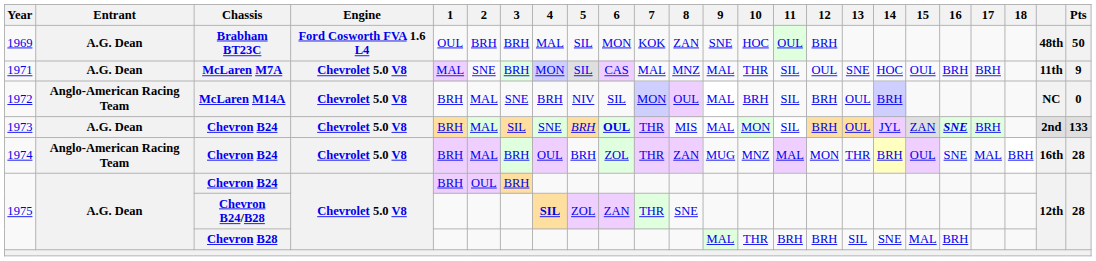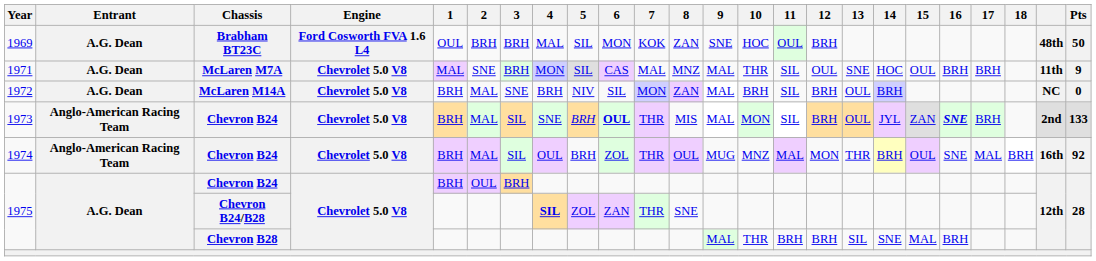 <table class="wikitable" style="text-align:center; font-size:90%">
 <tr>
 <th>Year</th>
 <th>Entrant</th>
 <th>Chassis</th>
 <th>Engine</th>
 <th>1</th>
 <th>2</th>
 <th>3</th>
 <th>4</th>
 <th>5</th>
 <th>6</th>
 <th>7</th>
 <th>8</th>
 <th>9</th>
 <th>10</th>
 <th>11</th>
 <th>12</th>
 <th>13</th>
 <th>14</th>
 <th>15</th>
 <th>16</th>
 <th>17</th>
 <th>18</th>
 <th></th>
 <th>Pts</th>
 </tr>
 <tr>
 <td><a href='#'>1969</a></td>
 <th>A.G. Dean</th>
 <th><a href='#'>Brabham</a> <a href='#'>BT23C</a></th>
 <th><a href='#'>Ford Cosworth FVA</a> 1.6 <a href='#'>L4</a></th>
 <td><a href='#'>OUL</a></td>
 <td><a href='#'>BRH</a></td>
 <td><a href='#'>BRH</a></td>
 <td><a href='#'>MAL</a></td>
 <td><a href='#'>SIL</a></td>
 <td><a href='#'>MON</a></td>
 <td><a href='#'>KOK</a></td>
 <td><a href='#'>ZAN</a></td>
 <td><a href='#'>SNE</a></td>
 <td><a href='#'>HOC</a></td>
 <td style="background:#DFFFDF;"><a href='#'>OUL</a><br></td>
 <td><a href='#'>BRH</a></td>
 <td></td>
 <td></td>
 <td></td>
 <td></td>
 <td></td>
 <td></td>
 <th>48th</th>
 <th>50</th>
 </tr>
 <tr>
 <td><a href='#'>1971</a></td>
 <th>A.G. Dean</th>
 <th><a href='#'>McLaren</a> <a href='#'>M7A</a></th>
 <th><a href='#'>Chevrolet</a> 5.0 <a href='#'>V8</a></th>
 <td style="background:#EFCFFF;"><a href='#'>MAL</a><br></td>
 <td><a href='#'>SNE</a></td>
 <td style="background:#DFFFDF;"><a href='#'>BRH</a><br></td>
 <td style="background:#CFCFFF;"><a href='#'>MON</a><br></td>
 <td style="background:#DFDFDF;"><a href='#'>SIL</a><br></td>
 <td style="background:#EFCFFF;"><a href='#'>CAS</a><br></td>
 <td><a href='#'>MAL</a></td>
 <td><a href='#'>MNZ</a></td>
 <td><a href='#'>MAL</a></td>
 <td><a href='#'>THR</a></td>
 <td><a href='#'>SIL</a></td>
 <td><a href='#'>OUL</a></td>
 <td><a href='#'>SNE</a></td>
 <td><a href='#'>HOC</a></td>
 <td><a href='#'>OUL</a></td>
 <td><a href='#'>BRH</a></td>
 <td><a href='#'>BRH</a></td>
 <td></td>
 <th>11th</th>
 <th>9</th>
 </tr>
 <tr>
 <td><a href='#'>1972</a></td>
-<th>Anglo-American Racing Team</th>
+<th>A.G. Dean</th>
 <th><a href='#'>McLaren</a> <a href='#'>M14A</a></th>
 <th><a href='#'>Chevrolet</a> 5.0 <a href='#'>V8</a></th>
 <td><a href='#'>BRH</a></td>
 <td><a href='#'>MAL</a></td>
 <td><a href='#'>SNE</a></td>
 <td><a href='#'>BRH</a></td>
 <td><a href='#'>NIV</a></td>
 <td><a href='#'>SIL</a></td>
 <td style="background:#CFCFFF;"><a href='#'>MON</a><br></td>
-<td style="background:#EFCFFF;"><a href='#'>OUL</a><br></td>
+<td style="background:#EFCFFF;"><a href='#'>ZAN</a><br></td>
 <td style="background:#FFFFFF;"><a href='#'>MAL</a><br></td>
 <td><a href='#'>BRH</a></td>
 <td><a href='#'>SIL</a></td>
 <td><a href='#'>BRH</a></td>
 <td><a href='#'>OUL</a></td>
 <td style="background:#CFCFFF;"><a href='#'>BRH</a><br></td>
 <td></td>
 <td></td>
 <td></td>
 <td></td>
 <th>NC</th>
 <th>0</th>
 </tr>
 <tr>
 <td><a href='#'>1973</a></td>
-<th>A.G. Dean</th>
+<th>Anglo-American Racing Team</th>
 <th><a href='#'>Chevron</a> <a href='#'>B24</a></th>
 <th><a href='#'>Chevrolet</a> 5.0 <a href='#'>V8</a></th>
 <td style="background:#FFDF9F;"><a href='#'>BRH</a><br></td>
 <td style="background:#DFFFDF;"><a href='#'>MAL</a><br></td>
 <td style="background:#FFDF9F;"><a href='#'>SIL</a><br></td>
 <td style="background:#DFFFDF;"><a href='#'>SNE</a><br></td>
 <td style="background:#FFDF9F;"><em><a href='#'>BRH</a></em><br></td>
 <td style="background:#DFFFDF;"><strong><a href='#'>OUL</a></strong><br></td>
 <td style="background:#EFCFFF;"><a href='#'>THR</a><br></td>
 <td><a href='#'>MIS</a></td>
 <td style="background:#FFFFFF;"><a href='#'>MAL</a><br></td>
 <td style="background:#DFFFDF;"><a href='#'>MON</a><br></td>
 <td style="background:#FFFFFF;"><a href='#'>SIL</a><br></td>
 <td style="background:#FFDF9F;"><a href='#'>BRH</a><br></td>
 <td style="background:#FFDF9F;"><a href='#'>OUL</a><br></td>
 <td style="background:#EFCFFF;"><a href='#'>JYL</a><br></td>
 <td style="background:#DFDFDF;"><a href='#'>ZAN</a><br></td>
 <td style="background:#DFFFDF;"><strong><em><a href='#'>SNE</a></em></strong><br></td>
 <td style="background:#DFFFDF;"><a href='#'>BRH</a><br></td>
 <td></td>
 <th style="background:#DFDFDF;">2nd</th>
 <th style="background:#DFDFDF;">133</th>
 </tr>
 <tr>
 <td><a href='#'>1974</a></td>
 <th>Anglo-American Racing Team</th>
 <th><a href='#'>Chevron</a> <a href='#'>B24</a></th>
 <th><a href='#'>Chevrolet</a> 5.0 <a href='#'>V8</a></th>
 <td style="background:#EFCFFF;"><a href='#'>BRH</a><br></td>
 <td style="background:#EFCFFF;"><a href='#'>MAL</a><br></td>
-<td style="background:#DFFFDF;"><a href='#'>BRH</a><br></td>
+<td style="background:#DFFFDF;"><a href='#'>SIL</a><br></td>
 <td style="background:#EFCFFF;"><a href='#'>OUL</a><br></td>
 <td><a href='#'>BRH</a></td>
 <td style="background:#DFFFDF;"><a href='#'>ZOL</a><br></td>
 <td style="background:#EFCFFF;"><a href='#'>THR</a><br></td>
-<td style="background:#EFCFFF;"><a href='#'>ZAN</a><br></td>
+<td style="background:#EFCFFF;"><a href='#'>OUL</a><br></td>
 <td><a href='#'>MUG</a></td>
 <td><a href='#'>MNZ</a></td>
 <td style="background:#EFCFFF;"><a href='#'>MAL</a><br></td>
 <td><a href='#'>MON</a></td>
 <td><a href='#'>THR</a></td>
 <td style="background:#FFFFBF;"><a href='#'>BRH</a><br></td>
 <td style="background:#EFCFFF;"><a href='#'>OUL</a><br></td>
 <td><a href='#'>SNE</a></td>
 <td><a href='#'>MAL</a></td>
 <td style="background:#FFFFFF;"><a href='#'>BRH</a><br></td>
 <th>16th</th>
-<th>28</th>
+<th>92</th>
 </tr>
 <tr>
 <td rowspan=3><a href='#'>1975</a></td>
 <th rowspan=3>A.G. Dean</th>
 <th><a href='#'>Chevron</a> <a href='#'>B24</a></th>
 <th rowspan=3><a href='#'>Chevrolet</a> 5.0 <a href='#'>V8</a></th>
 <td style="background:#EFCFFF;"><a href='#'>BRH</a><br></td>
 <td style="background:#EFCFFF;"><a href='#'>OUL</a><br></td>
 <td style="background:#FFDF9F;"><a href='#'>BRH</a><br></td>
 <td></td>
 <td></td>
 <td></td>
 <td></td>
 <td></td>
 <td></td>
 <td></td>
 <td></td>
 <td></td>
 <td></td>
 <td></td>
 <td></td>
 <td></td>
 <td></td>
 <td></td>
 <th rowspan=3>12th</th>
 <th rowspan=3>28</th>
 </tr>
 <tr>
 <th><a href='#'>Chevron</a> <a href='#'>B24</a>/<a href='#'>B28</a></th>
 <td></td>
 <td></td>
 <td></td>
 <td style="background:#FFDF9F;"><strong><a href='#'>SIL</a></strong><br></td>
 <td style="background:#EFCFFF;"><a href='#'>ZOL</a><br></td>
 <td style="background:#EFCFFF;"><a href='#'>ZAN</a><br></td>
 <td style="background:#DFFFDF;"><a href='#'>THR</a><br></td>
 <td><a href='#'>SNE</a></td>
 <td></td>
 <td></td>
 <td></td>
 <td></td>
 <td></td>
 <td></td>
 <td></td>
 <td></td>
 <td></td>
 <td></td>
 </tr>
 <tr>
 <th><a href='#'>Chevron</a> <a href='#'>B28</a></th>
 <td></td>
 <td></td>
 <td></td>
 <td></td>
 <td></td>
 <td></td>
 <td></td>
 <td></td>
 <td style="background:#DFFFDF;"><a href='#'>MAL</a><br></td>
 <td><a href='#'>THR</a></td>
 <td><a href='#'>BRH</a></td>
 <td><a href='#'>BRH</a></td>
 <td><a href='#'>SIL</a></td>
 <td><a href='#'>SNE</a></td>
 <td><a href='#'>MAL</a></td>
 <td><a href='#'>BRH</a></td>
 <td></td>
 <td></td>
 </tr>
 <tr>
 <th colspan="24"></th>
 </tr>
 </table>
